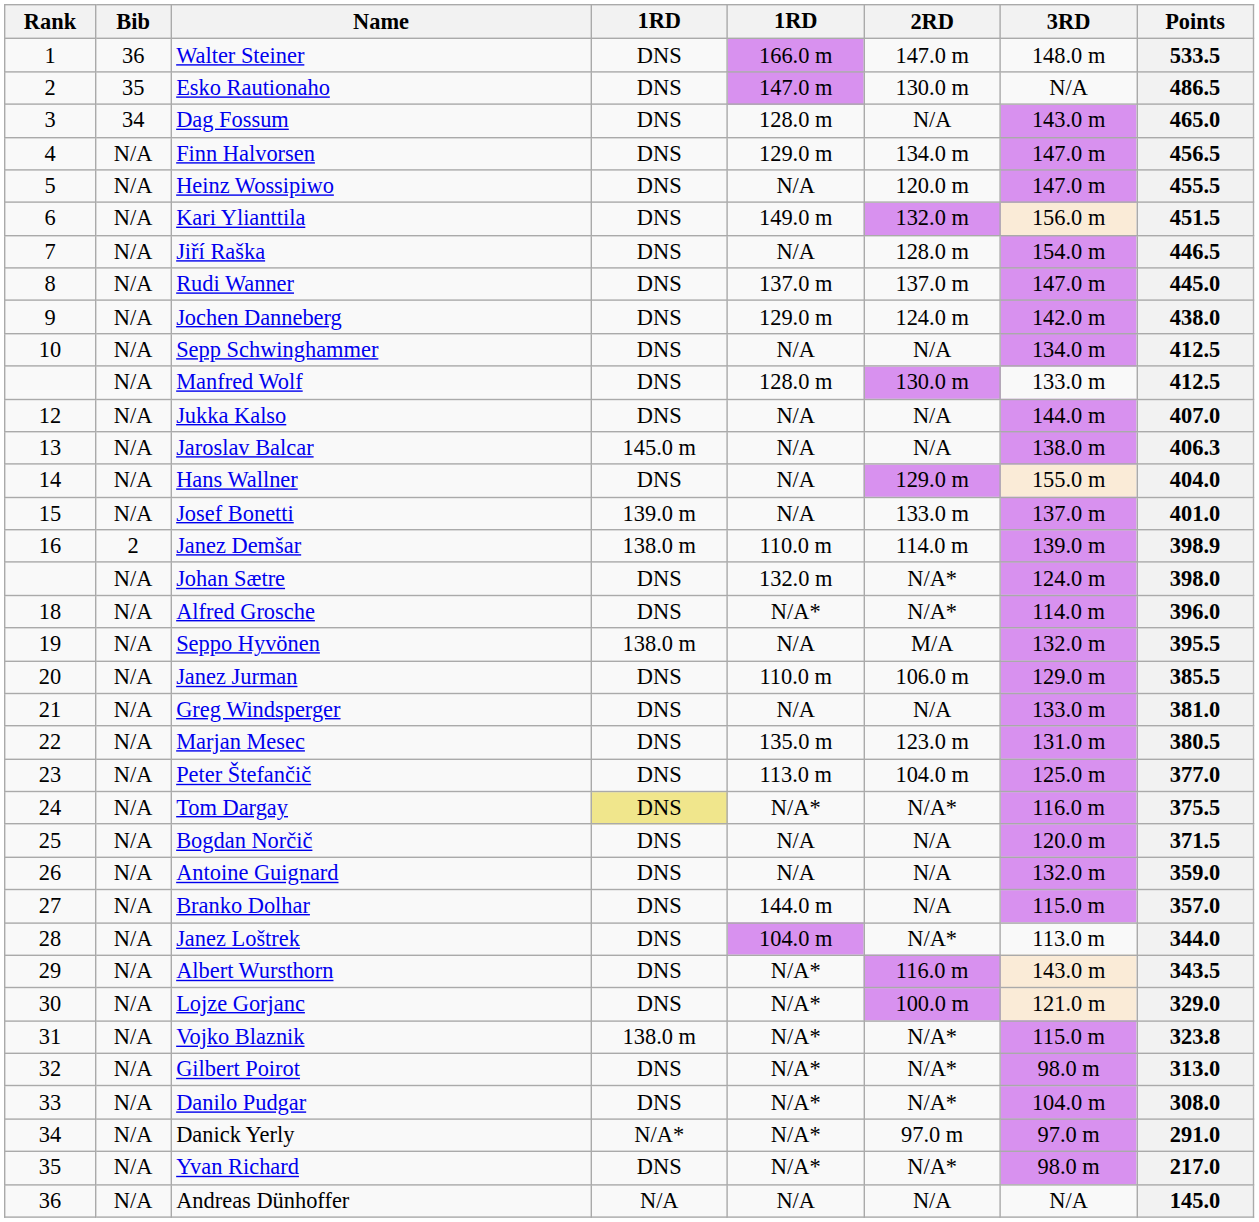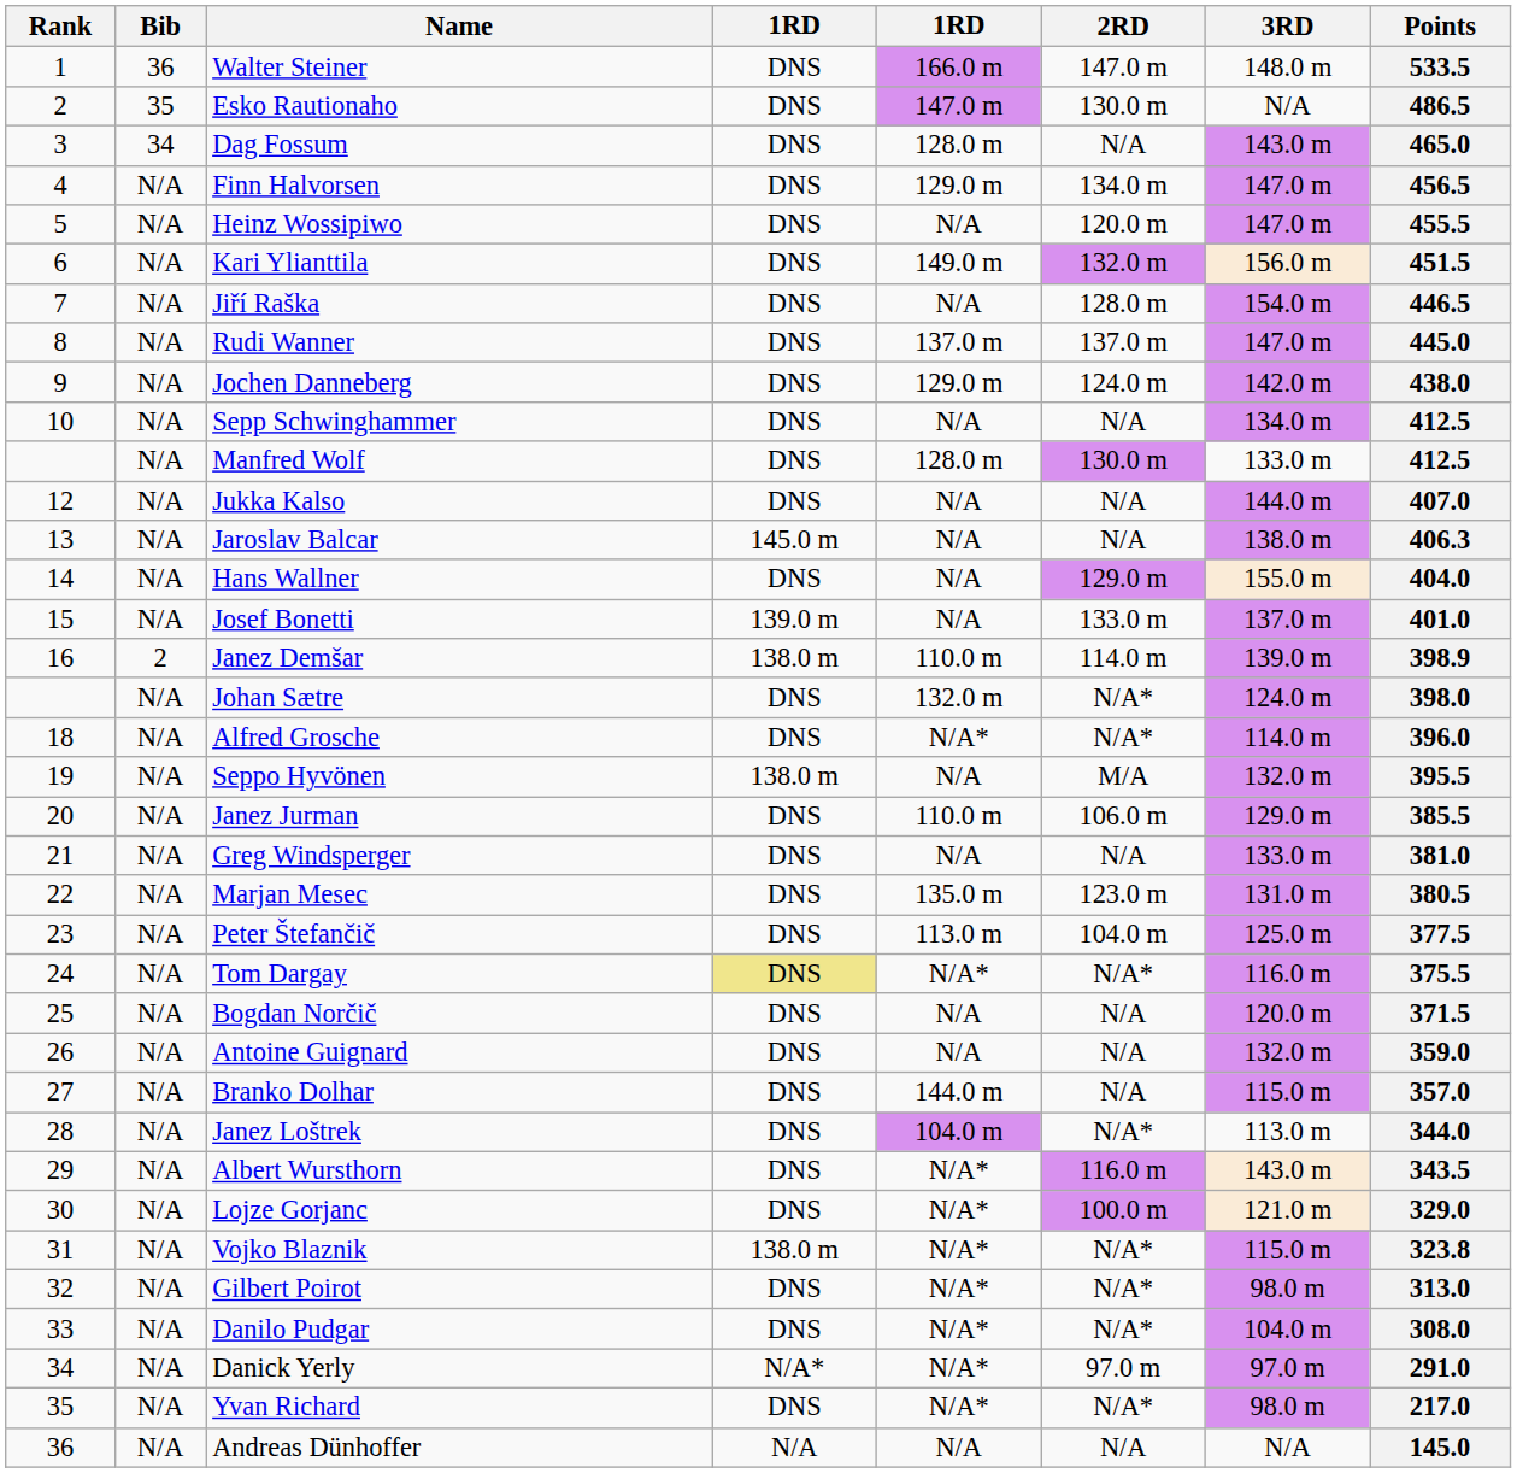 <table class="wikitable collapsible autocollapse sortable" style="text-align:center; line-height:16px; width:45%;">
 <tr>
 <th width=35>Rank</th>
 <th width=30>Bib</th>
 <th width=200>Name</th>
 <th width=60>1RD <small></small></th>
 <th width=60>1RD <small></small></th>
 <th width=60>2RD</th>
 <th width=60>3RD</th>
 <th width=50>Points</th>
 </tr>
 <tr>
 <td>1</td>
 <td>36</td>
 <td align=left> <a href='#'>Walter Steiner</a></td>
 <td>DNS</td>
 <td bgcolor=#D891EF>166.0 m</td>
 <td>147.0 m</td>
 <td>148.0 m</td>
 <th>533.5</th>
 </tr>
 <tr>
 <td>2</td>
 <td>35</td>
 <td align=left> <a href='#'>Esko Rautionaho</a></td>
 <td>DNS</td>
 <td bgcolor=#D891EF>147.0 m</td>
 <td>130.0 m</td>
 <td>N/A</td>
 <th>486.5</th>
 </tr>
 <tr>
 <td>3</td>
 <td>34</td>
 <td align=left> <a href='#'>Dag Fossum</a></td>
 <td>DNS</td>
 <td>128.0 m</td>
 <td>N/A</td>
 <td bgcolor=#D891EF>143.0 m</td>
 <th>465.0</th>
 </tr>
 <tr>
 <td>4</td>
 <td>N/A</td>
 <td align=left> <a href='#'>Finn Halvorsen</a></td>
 <td>DNS</td>
 <td>129.0 m</td>
 <td>134.0 m</td>
 <td bgcolor=#D891EF>147.0 m</td>
 <th>456.5</th>
 </tr>
 <tr>
 <td>5</td>
 <td>N/A</td>
 <td align=left> <a href='#'>Heinz Wossipiwo</a></td>
 <td>DNS</td>
 <td>N/A</td>
 <td>120.0 m</td>
 <td bgcolor=#D891EF>147.0 m</td>
 <th>455.5</th>
 </tr>
 <tr>
 <td>6</td>
 <td>N/A</td>
 <td align=left> <a href='#'>Kari Ylianttila</a></td>
 <td>DNS</td>
 <td>149.0 m</td>
 <td bgcolor=#D891EF>132.0 m</td>
 <td bgcolor=#FAEBD7>156.0 m</td>
 <th>451.5</th>
 </tr>
 <tr>
 <td>7</td>
 <td>N/A</td>
 <td align=left> <a href='#'>Jiří Raška</a></td>
 <td>DNS</td>
 <td>N/A</td>
 <td>128.0 m</td>
 <td bgcolor=#D891EF>154.0 m</td>
 <th>446.5</th>
 </tr>
 <tr>
 <td>8</td>
 <td>N/A</td>
 <td align=left> <a href='#'>Rudi Wanner</a></td>
 <td>DNS</td>
 <td>137.0 m</td>
 <td>137.0 m</td>
 <td bgcolor=#D891EF>147.0 m</td>
 <th>445.0</th>
 </tr>
 <tr>
 <td>9</td>
 <td>N/A</td>
 <td align=left> <a href='#'>Jochen Danneberg</a></td>
 <td>DNS</td>
 <td>129.0 m</td>
 <td>124.0 m</td>
 <td bgcolor=#D891EF>142.0 m</td>
 <th>438.0</th>
 </tr>
 <tr>
 <td>10</td>
 <td>N/A</td>
 <td align=left> <a href='#'>Sepp Schwinghammer</a></td>
 <td>DNS</td>
 <td>N/A</td>
 <td>N/A</td>
 <td bgcolor=#D891EF>134.0 m</td>
 <th>412.5</th>
 </tr>
 <tr>
 <td></td>
 <td>N/A</td>
 <td align=left> <a href='#'>Manfred Wolf</a></td>
 <td>DNS</td>
 <td>128.0 m</td>
 <td bgcolor=#D891EF>130.0 m</td>
 <td>133.0 m</td>
 <th>412.5</th>
 </tr>
 <tr>
 <td>12</td>
 <td>N/A</td>
 <td align=left> <a href='#'>Jukka Kalso</a></td>
 <td>DNS</td>
 <td>N/A</td>
 <td>N/A</td>
 <td bgcolor=#D891EF>144.0 m</td>
 <th>407.0</th>
 </tr>
 <tr>
 <td>13</td>
 <td>N/A</td>
 <td align=left> <a href='#'>Jaroslav Balcar</a></td>
 <td>145.0 m</td>
 <td>N/A</td>
 <td>N/A</td>
 <td bgcolor=#D891EF>138.0 m</td>
 <th>406.3</th>
 </tr>
 <tr>
 <td>14</td>
 <td>N/A</td>
 <td align=left> <a href='#'>Hans Wallner</a></td>
 <td>DNS</td>
 <td>N/A</td>
 <td bgcolor=#D891EF>129.0 m</td>
 <td bgcolor=#FAEBD7>155.0 m</td>
 <th>404.0</th>
 </tr>
 <tr>
 <td>15</td>
 <td>N/A</td>
 <td align=left> <a href='#'>Josef Bonetti</a></td>
 <td>139.0 m</td>
 <td>N/A</td>
 <td>133.0 m</td>
 <td bgcolor=#D891EF>137.0 m</td>
 <th>401.0</th>
 </tr>
 <tr>
 <td>16</td>
 <td>2</td>
 <td align=left> <a href='#'>Janez Demšar</a></td>
 <td>138.0 m</td>
 <td>110.0 m</td>
 <td>114.0 m</td>
 <td bgcolor=#D891EF>139.0 m</td>
 <th>398.9</th>
 </tr>
 <tr>
 <td></td>
 <td>N/A</td>
 <td align=left> <a href='#'>Johan Sætre</a></td>
 <td>DNS</td>
 <td>132.0 m</td>
 <td>N/A*</td>
 <td bgcolor=#D891EF>124.0 m</td>
 <th>398.0</th>
 </tr>
 <tr>
 <td>18</td>
 <td>N/A</td>
 <td align=left> <a href='#'>Alfred Grosche</a></td>
 <td>DNS</td>
 <td>N/A*</td>
 <td>N/A*</td>
 <td bgcolor=#D891EF>114.0 m</td>
 <th>396.0</th>
 </tr>
 <tr>
 <td>19</td>
 <td>N/A</td>
 <td align=left> <a href='#'>Seppo Hyvönen</a></td>
 <td>138.0 m</td>
 <td>N/A</td>
 <td>M/A</td>
 <td bgcolor=#D891EF>132.0 m</td>
 <th>395.5</th>
 </tr>
 <tr>
 <td>20</td>
 <td>N/A</td>
 <td align=left> <a href='#'>Janez Jurman</a></td>
 <td>DNS</td>
 <td>110.0 m</td>
 <td>106.0 m</td>
 <td bgcolor=#D891EF>129.0 m</td>
 <th>385.5</th>
 </tr>
 <tr>
 <td>21</td>
 <td>N/A</td>
 <td align=left> <a href='#'>Greg Windsperger</a></td>
 <td>DNS</td>
 <td>N/A</td>
 <td>N/A</td>
 <td bgcolor=#D891EF>133.0 m</td>
 <th>381.0</th>
 </tr>
 <tr>
 <td>22</td>
 <td>N/A</td>
 <td align=left> <a href='#'>Marjan Mesec</a></td>
 <td>DNS</td>
 <td>135.0 m</td>
 <td>123.0 m</td>
 <td bgcolor=#D891EF>131.0 m</td>
 <th>380.5</th>
 </tr>
 <tr>
 <td>23</td>
 <td>N/A</td>
 <td align=left> <a href='#'>Peter Štefančič</a></td>
 <td>DNS</td>
 <td>113.0 m</td>
 <td>104.0 m</td>
 <td bgcolor=#D891EF>125.0 m</td>
-<th>377.0</th>
+<th>377.5</th>
 </tr>
 <tr>
 <td>24</td>
 <td>N/A</td>
 <td align=left> <a href='#'>Tom Dargay</a></td>
 <td style="background: khaki;">DNS</td>
 <td>N/A*</td>
 <td>N/A*</td>
 <td bgcolor=#D891EF>116.0 m</td>
 <th>375.5</th>
 </tr>
 <tr>
 <td>25</td>
 <td>N/A</td>
 <td align=left> <a href='#'>Bogdan Norčič</a></td>
 <td>DNS</td>
 <td>N/A</td>
 <td>N/A</td>
 <td bgcolor=#D891EF>120.0 m</td>
 <th>371.5</th>
 </tr>
 <tr>
 <td>26</td>
 <td>N/A</td>
 <td align=left> <a href='#'>Antoine Guignard</a></td>
 <td>DNS</td>
 <td>N/A</td>
 <td>N/A</td>
 <td bgcolor=#D891EF>132.0 m</td>
 <th>359.0</th>
 </tr>
 <tr>
 <td>27</td>
 <td>N/A</td>
 <td align=left> <a href='#'>Branko Dolhar</a></td>
 <td>DNS</td>
 <td>144.0 m</td>
 <td>N/A</td>
 <td bgcolor=#D891EF>115.0 m</td>
 <th>357.0</th>
 </tr>
 <tr>
 <td>28</td>
 <td>N/A</td>
 <td align=left> <a href='#'>Janez Loštrek</a></td>
 <td>DNS</td>
 <td bgcolor=#D891EF>104.0 m</td>
 <td>N/A*</td>
 <td>113.0 m</td>
 <th>344.0</th>
 </tr>
 <tr>
 <td>29</td>
 <td>N/A</td>
 <td align=left> <a href='#'>Albert Wursthorn</a></td>
 <td>DNS</td>
 <td>N/A*</td>
 <td bgcolor=#D891EF>116.0 m</td>
 <td bgcolor=#FAEBD7>143.0 m</td>
 <th>343.5</th>
 </tr>
 <tr>
 <td>30</td>
 <td>N/A</td>
 <td align=left> <a href='#'>Lojze Gorjanc</a></td>
 <td>DNS</td>
 <td>N/A*</td>
 <td bgcolor=#D891EF>100.0 m</td>
 <td bgcolor=#FAEBD7>121.0 m</td>
 <th>329.0</th>
 </tr>
 <tr>
 <td>31</td>
 <td>N/A</td>
 <td align=left> <a href='#'>Vojko Blaznik</a></td>
 <td>138.0 m</td>
 <td>N/A*</td>
 <td>N/A*</td>
 <td bgcolor=#D891EF>115.0 m</td>
 <th>323.8</th>
 </tr>
 <tr>
 <td>32</td>
 <td>N/A</td>
 <td align=left> <a href='#'>Gilbert Poirot</a></td>
 <td>DNS</td>
 <td>N/A*</td>
 <td>N/A*</td>
 <td bgcolor=#D891EF>98.0 m</td>
 <th>313.0</th>
 </tr>
 <tr>
 <td>33</td>
 <td>N/A</td>
 <td align=left> <a href='#'>Danilo Pudgar</a></td>
 <td>DNS</td>
 <td>N/A*</td>
 <td>N/A*</td>
 <td bgcolor=#D891EF>104.0 m</td>
 <th>308.0</th>
 </tr>
 <tr>
 <td>34</td>
 <td>N/A</td>
 <td align=left> Danick Yerly</td>
 <td>N/A*</td>
 <td>N/A*</td>
 <td>97.0 m</td>
 <td bgcolor=#D891EF>97.0 m</td>
 <th>291.0</th>
 </tr>
 <tr>
 <td>35</td>
 <td>N/A</td>
 <td align=left> <a href='#'>Yvan Richard</a></td>
 <td>DNS</td>
 <td>N/A*</td>
 <td>N/A*</td>
 <td bgcolor=#D891EF>98.0 m</td>
 <th>217.0</th>
 </tr>
 <tr>
 <td>36</td>
 <td>N/A</td>
 <td align=left> Andreas Dünhoffer</td>
 <td>N/A</td>
 <td>N/A</td>
 <td>N/A</td>
 <td>N/A</td>
 <th>145.0</th>
 </tr>
 </table>
